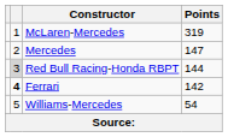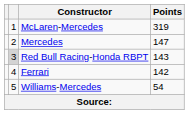 <table class="wikitable" style="font-size: 85%;">
 <tr>
 <th scope="col"></th>
 <th scope="col"></th>
 <th scope="col">Constructor</th>
 <th scope="col">Points</th>
 </tr>
 <tr>
 <td align="left"></td>
 <td align="center">1</td>
 <td> <a href='#'>McLaren</a>-<a href='#'>Mercedes</a></td>
 <td align="left">319</td>
 </tr>
 <tr>
 <td align="left"></td>
 <td align="center">2</td>
 <td> <a href='#'>Mercedes</a></td>
 <td align="left">147</td>
 </tr>
 <tr>
 <td align="left"></td>
 <td align="center" style="background: lightgrey;">3</td>
 <td> <a href='#'>Red Bull Racing</a>-<a href='#'>Honda RBPT</a></td>
-<td align="left">144</td>
+<td align="left">143</td>
 </tr>
 <tr>
 <td align="left"></td>
-<td align="center"><strong>4</strong></td>
+<td align="center">4</td>
 <td> <a href='#'>Ferrari</a></td>
 <td align="left">142</td>
 </tr>
 <tr>
 <td align="left"></td>
 <td align="center">5</td>
 <td> <a href='#'>Williams</a>-<a href='#'>Mercedes</a></td>
 <td align="left">54</td>
 </tr>
 <tr>
 <th colspan=4>Source:</th>
 </tr>
 </table>
